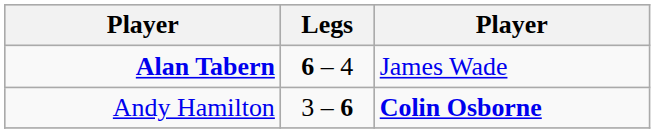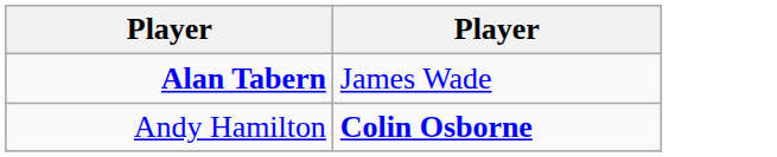 <table class=wikitable style="text-align:center">
 <tr>
 <th width=163>Player</th>
-<th width=50>Legs</th>
 <th width=163>Player</th>
 </tr>
 <tr align=left>
 <td align=right><strong><a href='#'>Alan Tabern</a></strong> </td>
-<td align=center><strong>6</strong> – 4</td>
 <td> <a href='#'>James Wade</a></td>
 </tr>
 <tr align=left>
 <td align=right><a href='#'>Andy Hamilton</a> </td>
-<td align=center>3 – <strong>6</strong></td>
 <td> <strong><a href='#'>Colin Osborne</a></strong></td>
 </tr>
 </table>
